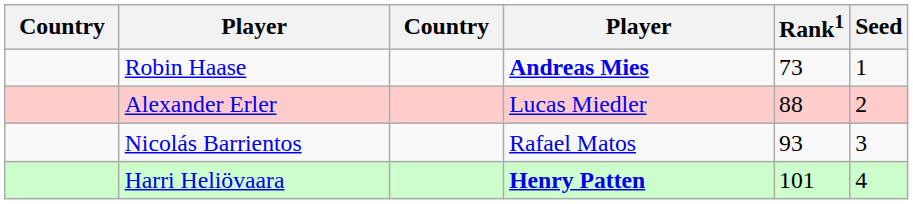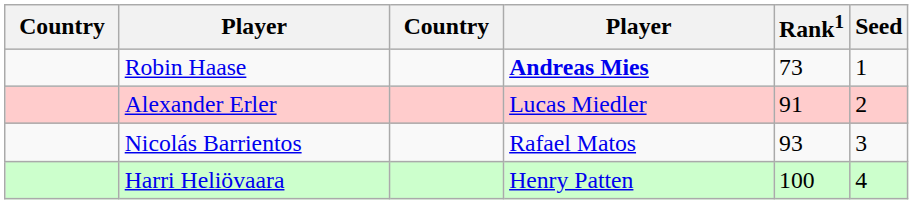 <table class="wikitable">
 <tr>
 <th width="70">Country</th>
 <th width="175">Player</th>
 <th width="70">Country</th>
 <th width="175">Player</th>
 <th>Rank<sup>1</sup></th>
 <th>Seed</th>
 </tr>
 <tr>
 <td></td>
 <td><a href='#'>Robin Haase</a></td>
 <td></td>
 <td><strong><a href='#'>Andreas Mies</a></strong></td>
 <td>73</td>
 <td>1</td>
 </tr>
 <tr bgcolor=#fcc>
 <td></td>
 <td><a href='#'>Alexander Erler</a></td>
 <td></td>
 <td><a href='#'>Lucas Miedler</a></td>
-<td>88</td>
+<td>91</td>
 <td>2</td>
 </tr>
 <tr>
 <td></td>
 <td><a href='#'>Nicolás Barrientos</a></td>
 <td></td>
 <td><a href='#'>Rafael Matos</a></td>
 <td>93</td>
 <td>3</td>
 </tr>
 <tr bgcolor=#cfc>
 <td></td>
 <td><a href='#'>Harri Heliövaara</a></td>
 <td></td>
-<td><strong><a href='#'>Henry Patten</a></strong></td>
-<td>101</td>
+<td><a href='#'>Henry Patten</a></td>
+<td>100</td>
 <td>4</td>
 </tr>
 </table>
